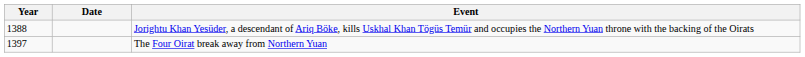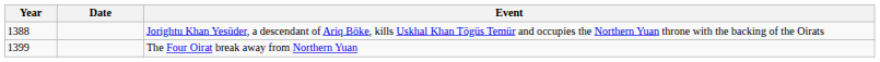 <table class="wikitable" style="width:100%;">
 <tr>
 <th style="width:6%">Year</th>
 <th style="width:10%">Date</th>
 <th>Event</th>
 </tr>
 <tr>
 <td>1388</td>
 <td></td>
 <td><a href='#'>Jorightu Khan Yesüder</a>, a descendant of <a href='#'>Ariq Böke</a>, kills <a href='#'>Uskhal Khan Tögüs Temür</a> and occupies the <a href='#'>Northern Yuan</a> throne with the backing of the Oirats</td>
 </tr>
 <tr>
-<td>1397</td>
+<td>1399</td>
 <td></td>
 <td>The <a href='#'>Four Oirat</a> break away from <a href='#'>Northern Yuan</a></td>
 </tr>
 </table>
